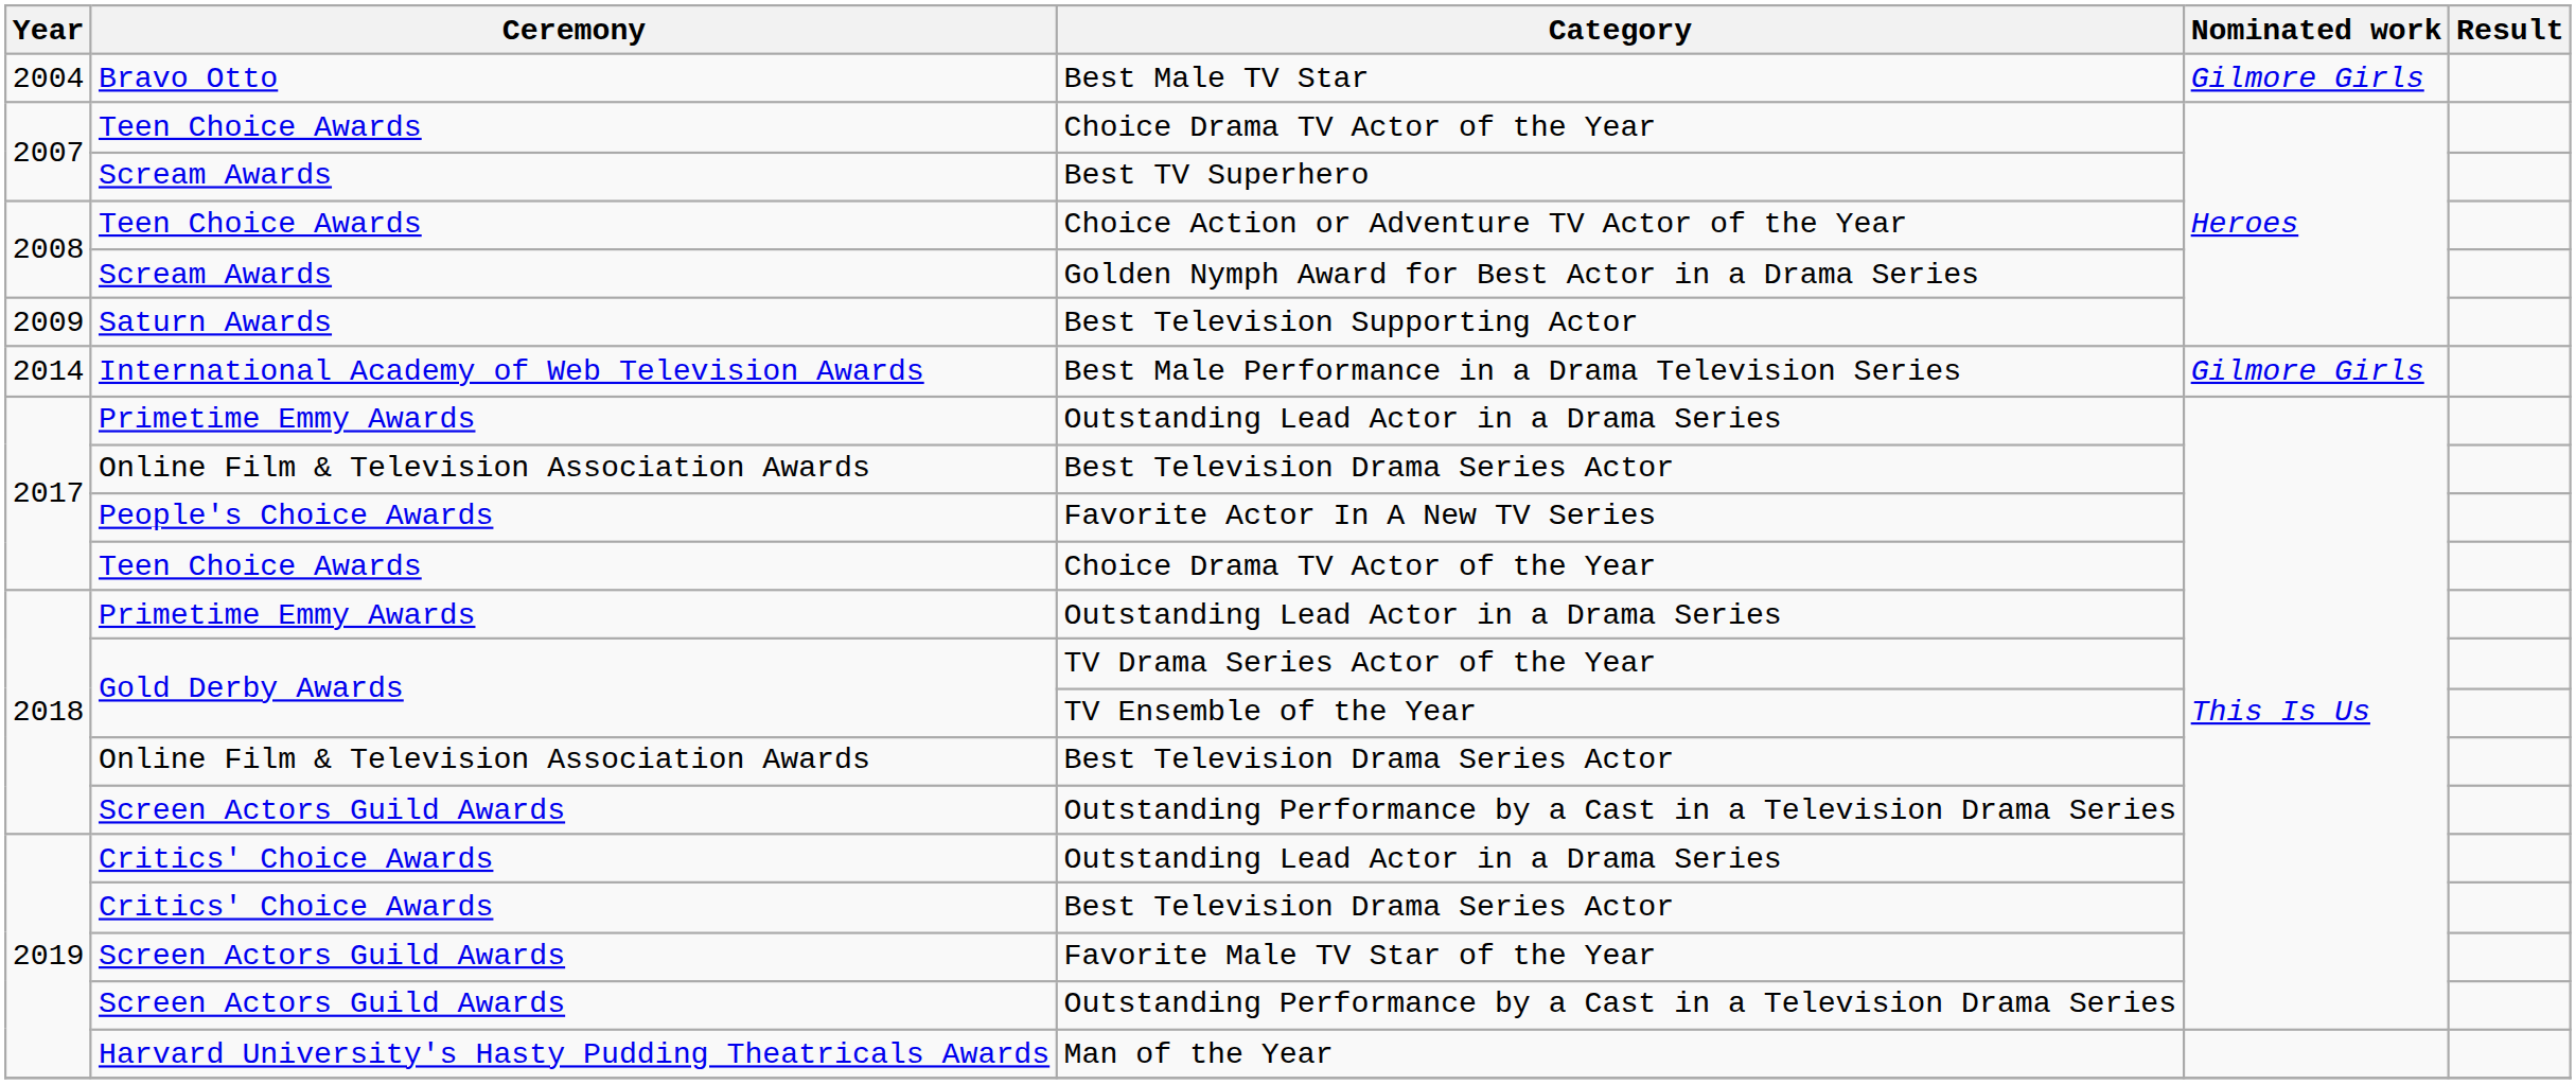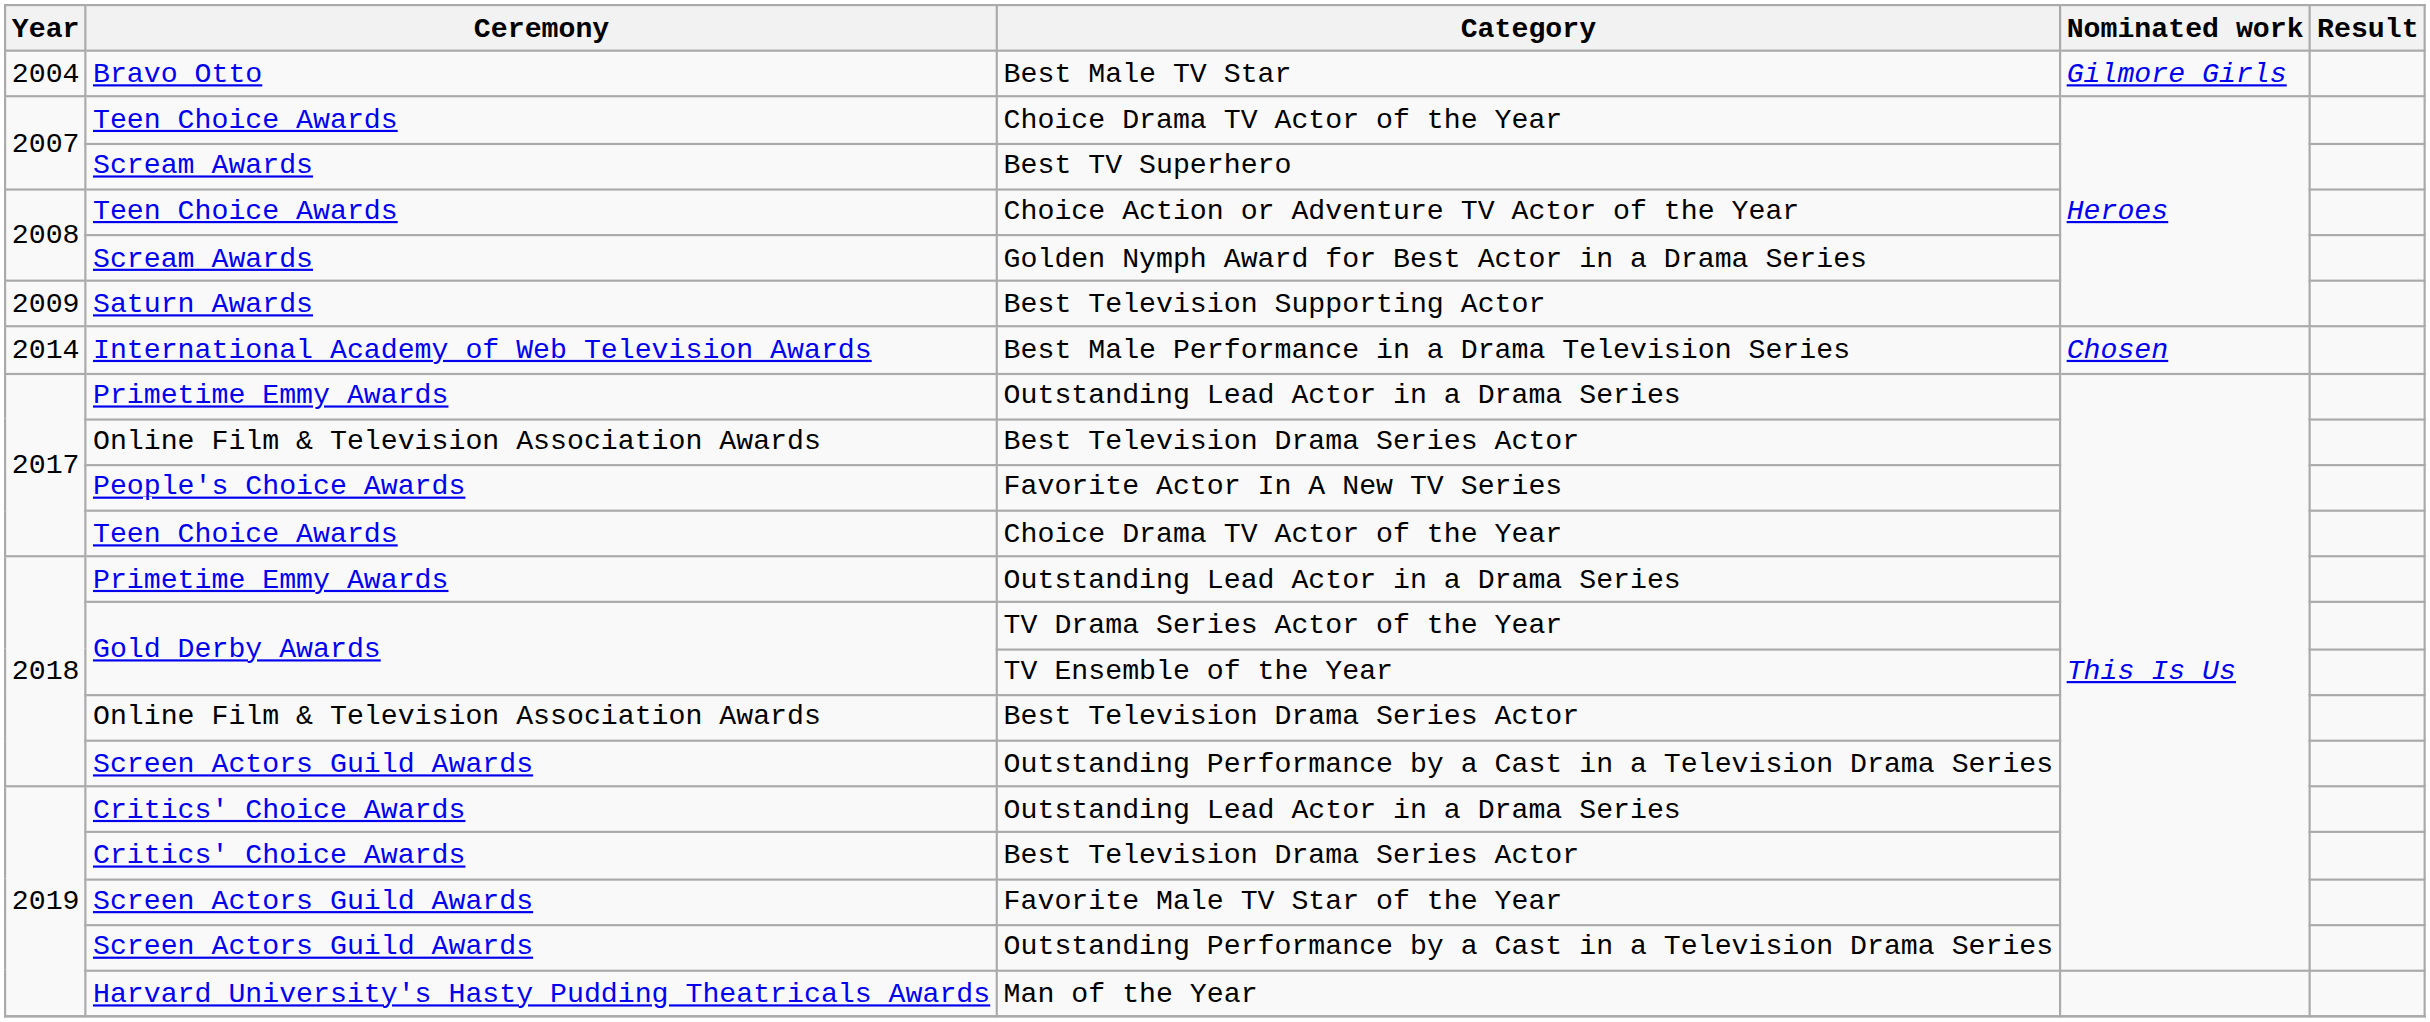 <table class="wikitable">
 <tr>
 <th>Year</th>
 <th>Ceremony</th>
 <th>Category</th>
 <th>Nominated work</th>
 <th>Result</th>
 </tr>
 <tr>
 <td>2004</td>
 <td><a href='#'>Bravo Otto</a></td>
 <td>Best Male TV Star</td>
 <td><em><a href='#'>Gilmore Girls</a></em></td>
 <td></td>
 </tr>
 <tr>
 <td rowspan=2>2007</td>
 <td><a href='#'>Teen Choice Awards</a></td>
 <td>Choice Drama TV Actor of the Year</td>
 <td rowspan=5><em><a href='#'>Heroes</a></em></td>
 <td></td>
 </tr>
 <tr>
 <td><a href='#'>Scream Awards</a></td>
 <td>Best TV Superhero</td>
 <td></td>
 </tr>
 <tr>
 <td rowspan=2>2008</td>
 <td><a href='#'>Teen Choice Awards</a></td>
 <td>Choice Action or Adventure TV Actor of the Year</td>
 <td></td>
 </tr>
 <tr>
 <td><a href='#'>Scream Awards</a></td>
 <td>Golden Nymph Award for Best Actor in a Drama Series</td>
 <td></td>
 </tr>
 <tr>
 <td>2009</td>
 <td><a href='#'>Saturn Awards</a></td>
 <td>Best Television Supporting Actor</td>
 <td></td>
 </tr>
 <tr>
 <td>2014</td>
 <td><a href='#'>International Academy of Web Television Awards</a></td>
 <td>Best Male Performance in a Drama Television Series</td>
-<td><em><a href='#'>Gilmore Girls</a></em></td>
+<td><em><a href='#'>Chosen</a></em></td>
 <td></td>
 </tr>
 <tr>
 <td rowspan=4>2017</td>
 <td><a href='#'>Primetime Emmy Awards</a></td>
 <td>Outstanding Lead Actor in a Drama Series</td>
 <td rowspan=13><em><a href='#'>This Is Us</a></em></td>
 <td></td>
 </tr>
 <tr>
 <td>Online Film & Television Association Awards</td>
 <td>Best Television Drama Series Actor</td>
 <td></td>
 </tr>
 <tr>
 <td><a href='#'>People's Choice Awards</a></td>
 <td>Favorite Actor In A New TV Series</td>
 <td></td>
 </tr>
 <tr>
 <td><a href='#'>Teen Choice Awards</a></td>
 <td>Choice Drama TV Actor of the Year</td>
 <td></td>
 </tr>
 <tr>
 <td rowspan=5>2018</td>
 <td><a href='#'>Primetime Emmy Awards</a></td>
 <td>Outstanding Lead Actor in a Drama Series</td>
 <td></td>
 </tr>
 <tr>
 <td rowspan=2><a href='#'>Gold Derby Awards</a></td>
 <td>TV Drama Series Actor of the Year</td>
 <td></td>
 </tr>
 <tr>
 <td>TV Ensemble of the Year</td>
 <td></td>
 </tr>
 <tr>
 <td>Online Film & Television Association Awards</td>
 <td>Best Television Drama Series Actor</td>
 <td></td>
 </tr>
 <tr>
 <td><a href='#'>Screen Actors Guild Awards</a></td>
 <td>Outstanding Performance by a Cast in a Television Drama Series</td>
 <td></td>
 </tr>
 <tr>
 <td rowspan=5>2019</td>
 <td><a href='#'>Critics' Choice Awards</a></td>
 <td>Outstanding Lead Actor in a Drama Series</td>
 <td></td>
 </tr>
 <tr>
 <td><a href='#'>Critics' Choice Awards</a></td>
 <td>Best Television Drama Series Actor</td>
 <td></td>
 </tr>
 <tr>
 <td><a href='#'>Screen Actors Guild Awards</a></td>
 <td>Favorite Male TV Star of the Year</td>
 <td></td>
 </tr>
 <tr>
 <td><a href='#'>Screen Actors Guild Awards</a></td>
 <td>Outstanding Performance by a Cast in a Television Drama Series</td>
 <td></td>
 </tr>
 <tr>
 <td><a href='#'>Harvard University's Hasty Pudding Theatricals Awards</a></td>
 <td>Man of the Year</td>
 <td></td>
 <td></td>
 </tr>
 <tr>
 </tr>
 </table>
